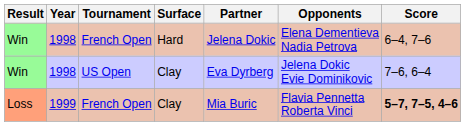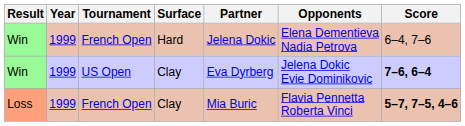 <table class="sortable wikitable">
 <tr>
 <th>Result</th>
 <th>Year</th>
 <th>Tournament</th>
 <th>Surface</th>
 <th>Partner</th>
 <th>Opponents</th>
 <th>Score</th>
 </tr>
 <tr style="background:#ebc2af;">
 <td style="background:#98fb98;">Win</td>
-<td><a href='#'>1998</a></td>
+<td><a href='#'>1999</a></td>
 <td><a href='#'>French Open</a></td>
 <td>Hard</td>
 <td> <a href='#'>Jelena Dokic</a></td>
 <td> <a href='#'>Elena Dementieva</a> <br>  <a href='#'>Nadia Petrova</a></td>
 <td>6–4, 7–6</td>
 </tr>
 <tr style="background:#ccf;">
 <td style="background:#98fb98;">Win</td>
-<td><a href='#'>1998</a></td>
+<td><a href='#'>1999</a></td>
 <td><a href='#'>US Open</a></td>
 <td>Clay</td>
 <td> <a href='#'>Eva Dyrberg</a></td>
 <td> <a href='#'>Jelena Dokic</a> <br>  <a href='#'>Evie Dominikovic</a></td>
-<td>7–6, 6–4</td>
+<td><strong>7–6, 6–4</strong></td>
 </tr>
 <tr style="background:#ebc2af;">
 <td bgcolor=FFA07A>Loss</td>
 <td><a href='#'>1999</a></td>
 <td><a href='#'>French Open</a></td>
 <td>Clay</td>
 <td> <a href='#'>Mia Buric</a></td>
 <td> <a href='#'>Flavia Pennetta</a> <br>  <a href='#'>Roberta Vinci</a></td>
 <td><strong>5–7, 7–5, 4–6</strong></td>
 </tr>
 </table>
